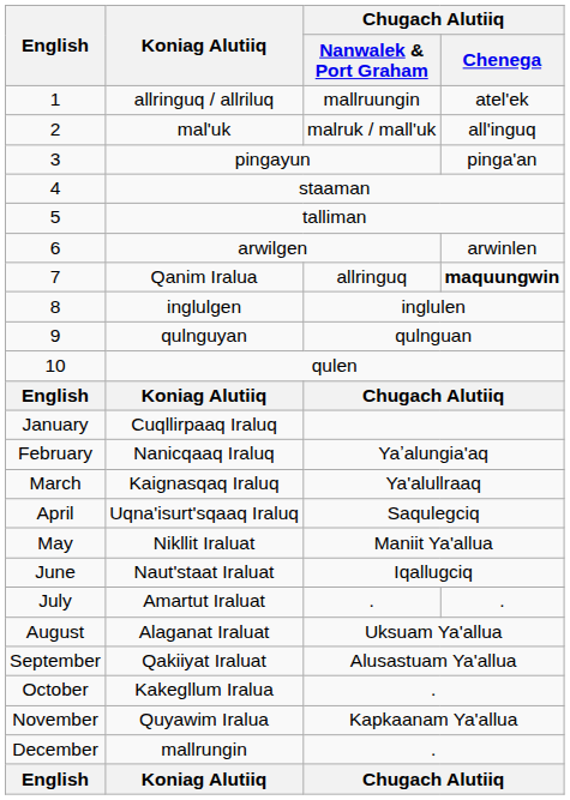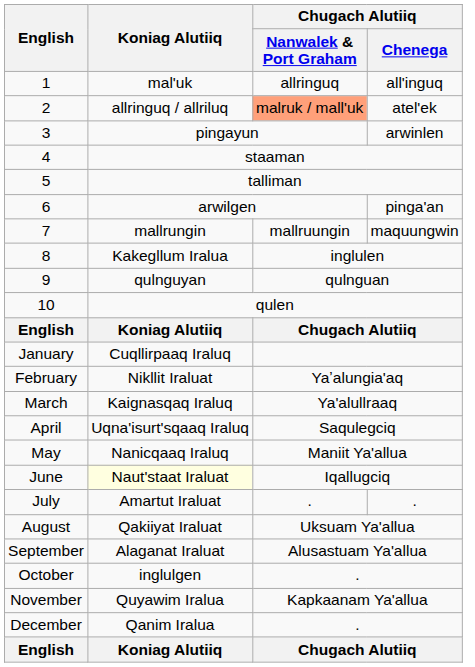 <table class="wikitable" style="text-align: center;">
 <tr>
 <th scope="col" rowspan="2">English</th>
 <th scope="col" rowspan="2">Koniag Alutiiq</th>
 <th scope="col" colspan="2">Chugach Alutiiq</th>
 </tr>
 <tr>
 <th scope="col"><a href='#'>Nanwalek</a> &<br><a href='#'>Port Graham</a></th>
 <th scope="col"><a href='#'>Chenega</a></th>
 </tr>
 <tr>
 <td>1</td>
-<td lang="ems">allringuq / allriluq</td>
-<td lang="ems">mallruungin</td>
-<td lang="ems">atel'ek</td>
+<td lang="ems">mal'uk</td>
+<td lang="ems">allringuq</td>
+<td lang="ems">all'inguq</td>
 </tr>
 <tr>
 <td>2</td>
-<td lang="ems">mal'uk</td>
-<td lang="ems">malruk / mall'uk</td>
-<td lang="ems">all'inguq</td>
+<td lang="ems">allringuq / allriluq</td>
+<td lang="ems" style="background: lightsalmon;">malruk / mall'uk</td>
+<td lang="ems">atel'ek</td>
 </tr>
 <tr>
 <td>3</td>
 <td lang="ems" colspan="2">pingayun</td>
-<td lang="ems">pinga'an</td>
+<td lang="ems">arwinlen</td>
 </tr>
 <tr>
 <td>4</td>
 <td lang="ems" colspan="3">staaman</td>
 </tr>
 <tr>
 <td>5</td>
 <td lang="ems" colspan="3">talliman</td>
 </tr>
 <tr>
 <td>6</td>
 <td lang="ems" colspan="2">arwilgen</td>
-<td lang="ems">arwinlen</td>
+<td lang="ems">pinga'an</td>
 </tr>
 <tr>
 <td>7</td>
-<td lang="ems">Qanim Iralua</td>
-<td lang="ems">allringuq</td>
-<td lang="ems"><strong>maquungwin</strong></td>
+<td lang="ems">mallrungin</td>
+<td lang="ems">mallruungin</td>
+<td lang="ems">maquungwin</td>
 </tr>
 <tr>
 <td>8</td>
-<td lang="ems">inglulgen</td>
+<td lang="ems">Kakegllum Iralua</td>
 <td lang="ems" colspan="2">inglulen</td>
 </tr>
 <tr>
 <td>9</td>
 <td lang="ems">qulnguyan</td>
 <td lang="ems" colspan="2">qulnguan</td>
 </tr>
 <tr>
 <td>10</td>
 <td lang="ems" colspan="3">qulen</td>
 </tr>
 <tr>
 <th scope="col">English</th>
 <th scope="col">Koniag Alutiiq</th>
 <th scope="col" colspan="2">Chugach Alutiiq</th>
 </tr>
 <tr>
 <td>January</td>
 <td lang="ems">Cuqllirpaaq Iraluq</td>
 <td lang="ems" colspan="2"></td>
 </tr>
 <tr>
 <td>February</td>
-<td lang="ems">Nanicqaaq Iraluq</td>
+<td lang="ems">Nikllit Iraluat</td>
 <td lang="ems" colspan="2">Yaʼalungia'aq</td>
 </tr>
 <tr>
 <td>March</td>
 <td lang="ems">Kaignasqaq Iraluq</td>
 <td lang="ems" colspan="2">Ya'alullraaq</td>
 </tr>
 <tr>
 <td>April</td>
 <td lang="ems">Uqna'isurt'sqaaq Iraluq</td>
 <td lang="ems" colspan="2">Saqulegciq</td>
 </tr>
 <tr>
 <td>May</td>
-<td lang="ems">Nikllit Iraluat</td>
+<td lang="ems">Nanicqaaq Iraluq</td>
 <td lang="ems" colspan="2">Maniit Ya'allua</td>
 </tr>
 <tr>
 <td>June</td>
-<td lang="ems">Naut'staat Iraluat</td>
+<td lang="ems" style="background: lightyellow;">Naut'staat Iraluat</td>
 <td lang="ems" colspan="2">Iqallugciq</td>
 </tr>
 <tr>
 <td>July</td>
 <td lang=“ems”>Amartut Iraluat</td>
 <td>.</td>
 <td colspan="2">.</td>
 </tr>
 <tr>
 <td>August</td>
-<td lang="ems">Alaganat Iraluat</td>
+<td lang="ems">Qakiiyat Iraluat</td>
 <td lang="ems" colspan="2">Uksuam Ya'allua</td>
 </tr>
 <tr>
 <td>September</td>
-<td lang="ems">Qakiiyat Iraluat</td>
+<td lang="ems">Alaganat Iraluat</td>
 <td lang="ems" colspan="2">Alusastuam Ya'allua</td>
 </tr>
 <tr>
 <td>October</td>
-<td lang="ems">Kakegllum Iralua</td>
+<td lang="ems">inglulgen</td>
 <td colspan="2">.</td>
 </tr>
 <tr>
 <td>November</td>
 <td lang="ems">Quyawim Iralua</td>
 <td lang="ems" colspan="2">Kapkaanam Ya'allua</td>
 </tr>
 <tr>
 <td>December</td>
-<td lang="ems">mallrungin</td>
+<td lang="ems">Qanim Iralua</td>
 <td colspan="2">.</td>
 </tr>
 <tr>
 <th scope="col">English</th>
 <th scope="col">Koniag Alutiiq</th>
 <th scope="col" colspan="2">Chugach Alutiiq</th>
 </tr>
 </table>
